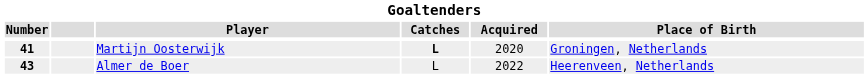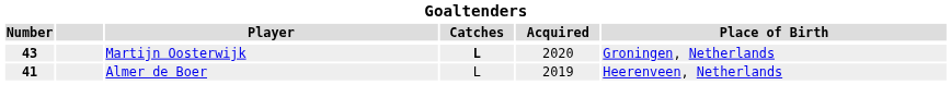 <table width=75%>
 <tr>
 <th colspan=6><big>Goaltenders</big></th>
 </tr>
 <tr bgcolor="#dddddd">
 <th width=5%>Number</th>
 <th width=5%></th>
 <th !width=15%>Player</th>
 <th width=8%>Catches</th>
 <th width=9%>Acquired</th>
 <th width=37%>Place of Birth</th>
 </tr>
 <tr>
 </tr>
 <tr bgcolor="#eeeeee">
-<td align=center><strong>41</strong></td>
+<td align=center><strong>43</strong></td>
 <td align=center></td>
 <td><a href='#'>Martijn Oosterwijk</a></td>
 <td align=center><strong>L</strong></td>
 <td align=center>2020</td>
 <td><a href='#'>Groningen</a>, <a href='#'>Netherlands</a></td>
 </tr>
 <tr bgcolor="#eeeeee">
-<td align=center><strong>43</strong></td>
+<td align=center><strong>41</strong></td>
 <td align=center></td>
 <td><a href='#'>Almer de Boer</a></td>
 <td align=center>L</td>
-<td align=center>2022</td>
+<td align=center>2019</td>
 <td><a href='#'>Heerenveen</a>, <a href='#'>Netherlands</a></td>
 </tr>
 </table>
